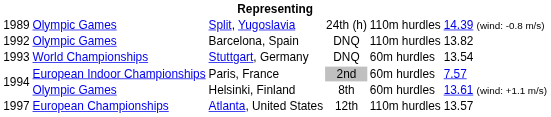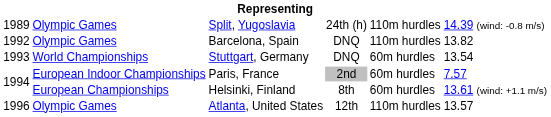 <table>
 <tr>
 <th colspan="6">Representing </th>
 </tr>
 <tr>
 <td>1989</td>
 <td><a href='#'>Olympic Games</a></td>
 <td><a href='#'>Split</a>, <a href='#'>Yugoslavia</a></td>
 <td>24th (h)</td>
 <td>110m hurdles</td>
 <td><a href='#'>14.39</a> <small>(wind: -0.8 m/s)</small></td>
 </tr>
 <tr>
 <td>1992</td>
 <td><a href='#'>Olympic Games</a></td>
 <td>Barcelona, Spain</td>
 <td align="center">DNQ</td>
 <td>110m hurdles</td>
 <td>13.82</td>
 </tr>
 <tr>
 <td>1993</td>
 <td><a href='#'>World Championships</a></td>
 <td><a href='#'>Stuttgart</a>, Germany</td>
 <td align="center">DNQ</td>
 <td>60m hurdles</td>
 <td>13.54</td>
 </tr>
 <tr>
 <td rowspan=2>1994</td>
 <td><a href='#'>European Indoor Championships</a></td>
 <td>Paris, France</td>
 <td bgcolor="silver" align="center">2nd</td>
 <td>60m hurdles</td>
 <td><a href='#'>7.57</a></td>
 </tr>
 <tr>
-<td><a href='#'>Olympic Games</a></td>
+<td><a href='#'>European Championships</a></td>
 <td>Helsinki, Finland</td>
 <td align="center">8th</td>
 <td>60m hurdles</td>
 <td><a href='#'>13.61</a> <small>(wind: +1.1 m/s)</small></td>
 </tr>
 <tr>
-<td>1997</td>
-<td><a href='#'>European Championships</a></td>
+<td>1996</td>
+<td><a href='#'>Olympic Games</a></td>
 <td><a href='#'>Atlanta</a>, United States</td>
 <td align="center">12th</td>
 <td>110m hurdles</td>
 <td>13.57</td>
 </tr>
 </table>
